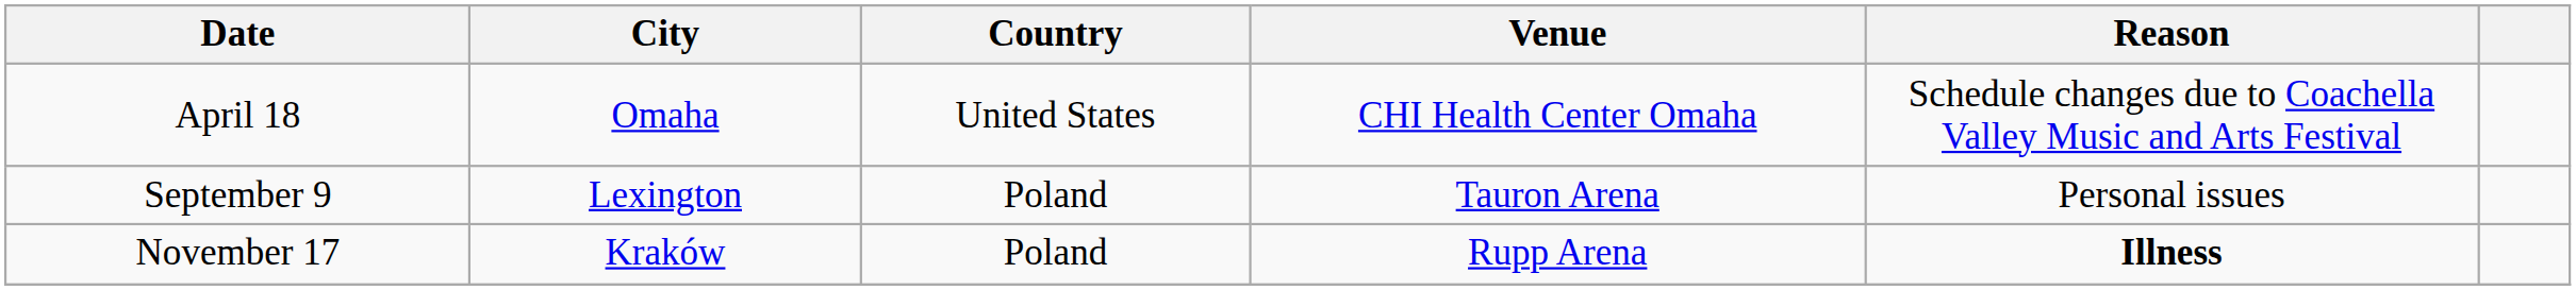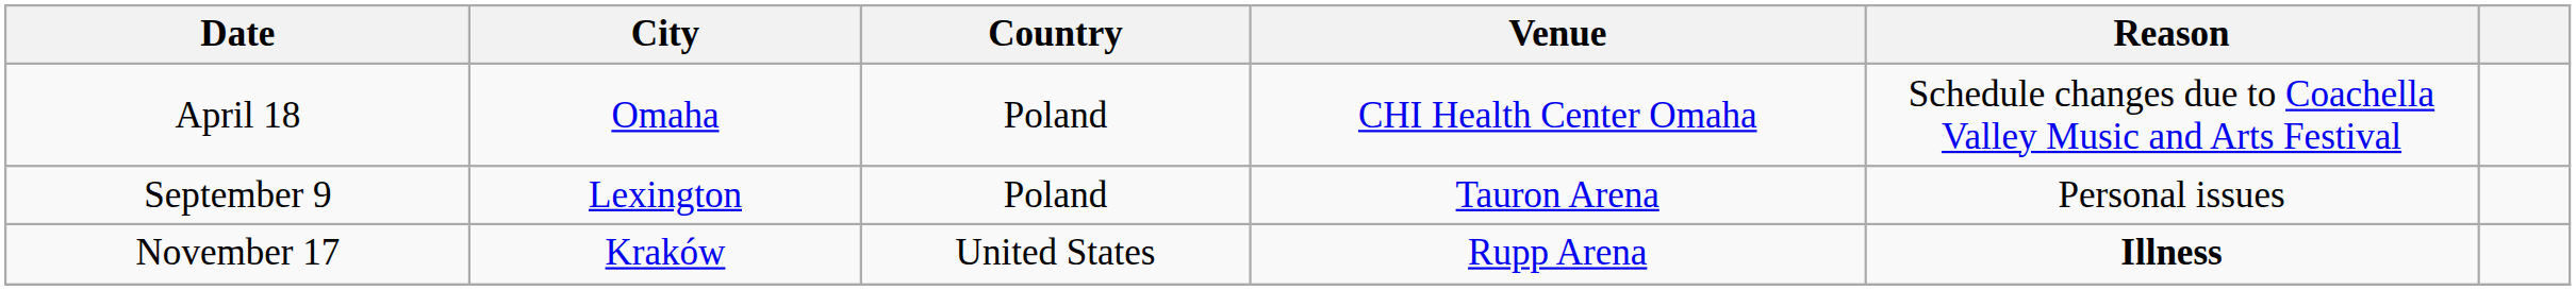 <table class="wikitable plainrowheaders" style="text-align:center;">
 <tr>
 <th scope="col" style="width:12em;">Date</th>
 <th scope="col" style="width:10em;">City</th>
 <th scope="col" style="width:10em;">Country</th>
 <th scope="col" style="width:16em;">Venue</th>
 <th scope="col" style="width:16em;">Reason</th>
 <th scope="col" style="width:2em;"></th>
 </tr>
 <tr>
 <td scope="row" style="text-align:center;">April 18</td>
 <td><a href='#'>Omaha</a></td>
-<td>United States</td>
+<td>Poland</td>
 <td><a href='#'>CHI Health Center Omaha</a></td>
 <td>Schedule changes due to <a href='#'>Coachella Valley Music and Arts Festival</a></td>
 <td></td>
 </tr>
 <tr>
 <td scope="row" style="text-align:center;">September 9</td>
 <td><a href='#'>Lexington</a></td>
 <td>Poland</td>
 <td><a href='#'>Tauron Arena</a></td>
 <td>Personal issues</td>
 <td></td>
 </tr>
 <tr>
 <td scope="row" style="text-align:center;">November 17</td>
 <td><a href='#'>Kraków</a></td>
-<td>Poland</td>
+<td>United States</td>
 <td><a href='#'>Rupp Arena</a></td>
 <td><strong>Illness</strong></td>
 <td></td>
 </tr>
 <tr>
 </tr>
 </table>
